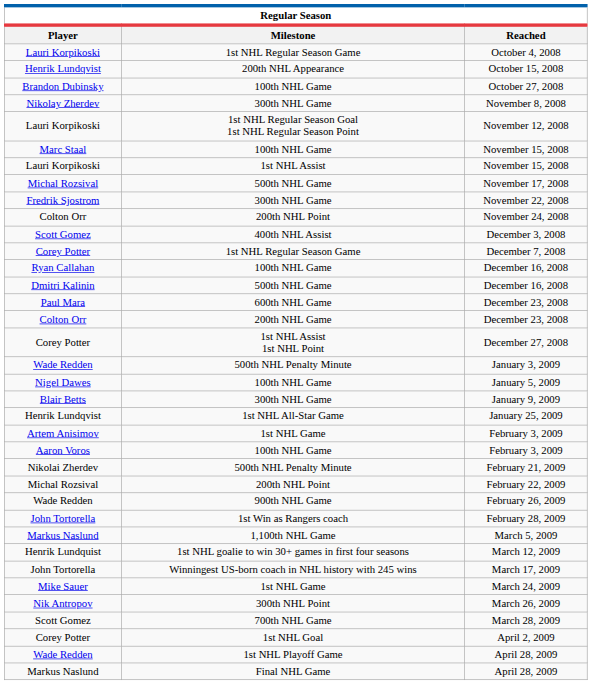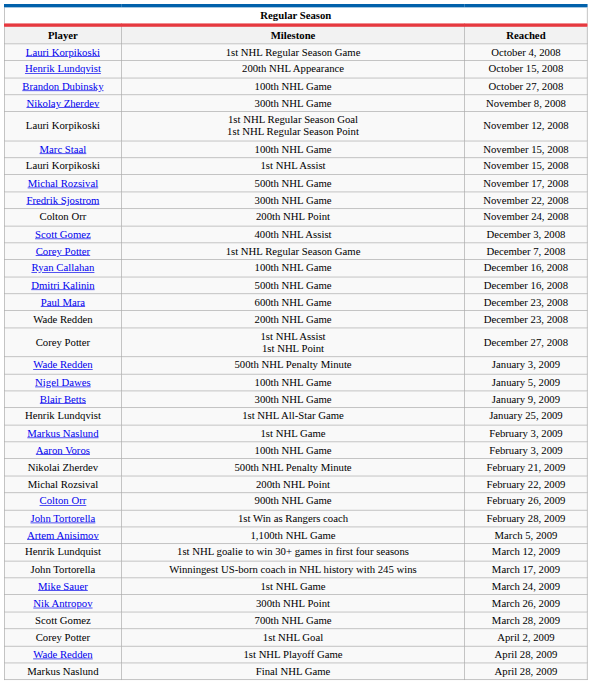 <table class="wikitable" width="55%" style="text-align:center">
 <tr>
 <td colspan="10" style="background:#FFFFFF; border-top:#0161AB 5px solid; border-bottom:#E6393F 5px solid;"><strong>Regular Season</strong></td>
 </tr>
 <tr>
 <th>Player</th>
 <th>Milestone</th>
 <th>Reached</th>
 </tr>
 <tr>
 <td><a href='#'>Lauri Korpikoski</a></td>
 <td>1st NHL Regular Season Game</td>
 <td>October 4, 2008</td>
 </tr>
 <tr>
 <td><a href='#'>Henrik Lundqvist</a></td>
 <td>200th NHL Appearance</td>
 <td>October 15, 2008</td>
 </tr>
 <tr>
 <td><a href='#'>Brandon Dubinsky</a></td>
 <td>100th NHL Game</td>
 <td>October 27, 2008</td>
 </tr>
 <tr>
 <td><a href='#'>Nikolay Zherdev</a></td>
 <td>300th NHL Game</td>
 <td>November 8, 2008</td>
 </tr>
 <tr>
 <td>Lauri Korpikoski</td>
 <td>1st NHL Regular Season Goal<br>1st NHL Regular Season Point</td>
 <td>November 12, 2008</td>
 </tr>
 <tr>
 <td><a href='#'>Marc Staal</a></td>
 <td>100th NHL Game</td>
 <td>November 15, 2008</td>
 </tr>
 <tr>
 <td>Lauri Korpikoski</td>
 <td>1st NHL Assist</td>
 <td>November 15, 2008</td>
 </tr>
 <tr>
 <td><a href='#'>Michal Rozsival</a></td>
 <td>500th NHL Game</td>
 <td>November 17, 2008</td>
 </tr>
 <tr>
 <td><a href='#'>Fredrik Sjostrom</a></td>
 <td>300th NHL Game</td>
 <td>November 22, 2008</td>
 </tr>
 <tr>
 <td>Colton Orr</td>
 <td>200th NHL Point</td>
 <td>November 24, 2008</td>
 </tr>
 <tr>
 <td><a href='#'>Scott Gomez</a></td>
 <td>400th NHL Assist</td>
 <td>December 3, 2008</td>
 </tr>
 <tr>
 <td><a href='#'>Corey Potter</a></td>
 <td>1st NHL Regular Season Game</td>
 <td>December 7, 2008</td>
 </tr>
 <tr>
 <td><a href='#'>Ryan Callahan</a></td>
 <td>100th NHL Game</td>
 <td>December 16, 2008</td>
 </tr>
 <tr>
 <td><a href='#'>Dmitri Kalinin</a></td>
 <td>500th NHL Game</td>
 <td>December 16, 2008</td>
 </tr>
 <tr>
 <td><a href='#'>Paul Mara</a></td>
 <td>600th NHL Game</td>
 <td>December 23, 2008</td>
 </tr>
 <tr>
-<td><a href='#'>Colton Orr</a></td>
+<td>Wade Redden</td>
 <td>200th NHL Game</td>
 <td>December 23, 2008</td>
 </tr>
 <tr>
 <td>Corey Potter</td>
 <td>1st NHL Assist<br>1st NHL Point</td>
 <td>December 27, 2008</td>
 </tr>
 <tr>
 <td><a href='#'>Wade Redden</a></td>
 <td>500th NHL Penalty Minute</td>
 <td>January 3, 2009</td>
 </tr>
 <tr>
 <td><a href='#'>Nigel Dawes</a></td>
 <td>100th NHL Game</td>
 <td>January 5, 2009</td>
 </tr>
 <tr>
 <td><a href='#'>Blair Betts</a></td>
 <td>300th NHL Game</td>
 <td>January 9, 2009</td>
 </tr>
 <tr>
 <td>Henrik Lundqvist</td>
 <td>1st NHL All-Star Game</td>
 <td>January 25, 2009</td>
 </tr>
 <tr>
-<td><a href='#'>Artem Anisimov</a></td>
+<td><a href='#'>Markus Naslund</a></td>
 <td>1st NHL Game</td>
 <td>February 3, 2009</td>
 </tr>
 <tr>
 <td><a href='#'>Aaron Voros</a></td>
 <td>100th NHL Game</td>
 <td>February 3, 2009</td>
 </tr>
 <tr>
 <td>Nikolai Zherdev</td>
 <td>500th NHL Penalty Minute</td>
 <td>February 21, 2009</td>
 </tr>
 <tr>
 <td>Michal Rozsival</td>
 <td>200th NHL Point</td>
 <td>February 22, 2009</td>
 </tr>
 <tr>
-<td>Wade Redden</td>
+<td><a href='#'>Colton Orr</a></td>
 <td>900th NHL Game</td>
 <td>February 26, 2009</td>
 </tr>
 <tr>
 <td><a href='#'>John Tortorella</a></td>
 <td>1st Win as Rangers coach</td>
 <td>February 28, 2009</td>
 </tr>
 <tr>
-<td><a href='#'>Markus Naslund</a></td>
+<td><a href='#'>Artem Anisimov</a></td>
 <td>1,100th NHL Game</td>
 <td>March 5, 2009</td>
 </tr>
 <tr>
 <td>Henrik Lundquist</td>
 <td>1st NHL goalie to win 30+ games in first four seasons</td>
 <td>March 12, 2009</td>
 </tr>
 <tr>
 <td>John Tortorella</td>
 <td>Winningest US-born coach in NHL history with 245 wins</td>
 <td>March 17, 2009</td>
 </tr>
 <tr>
 <td><a href='#'>Mike Sauer</a></td>
 <td>1st NHL Game</td>
 <td>March 24, 2009</td>
 </tr>
 <tr>
 <td><a href='#'>Nik Antropov</a></td>
 <td>300th NHL Point</td>
 <td>March 26, 2009</td>
 </tr>
 <tr>
 <td>Scott Gomez</td>
 <td>700th NHL Game</td>
 <td>March 28, 2009</td>
 </tr>
 <tr>
 <td>Corey Potter</td>
 <td>1st NHL Goal</td>
 <td>April 2, 2009</td>
 </tr>
 <tr>
 <td><a href='#'>Wade Redden</a></td>
 <td>1st NHL Playoff Game</td>
 <td>April 28, 2009</td>
 </tr>
 <tr>
 <td>Markus Naslund</td>
 <td>Final NHL Game</td>
 <td>April 28, 2009</td>
 </tr>
 </table>
